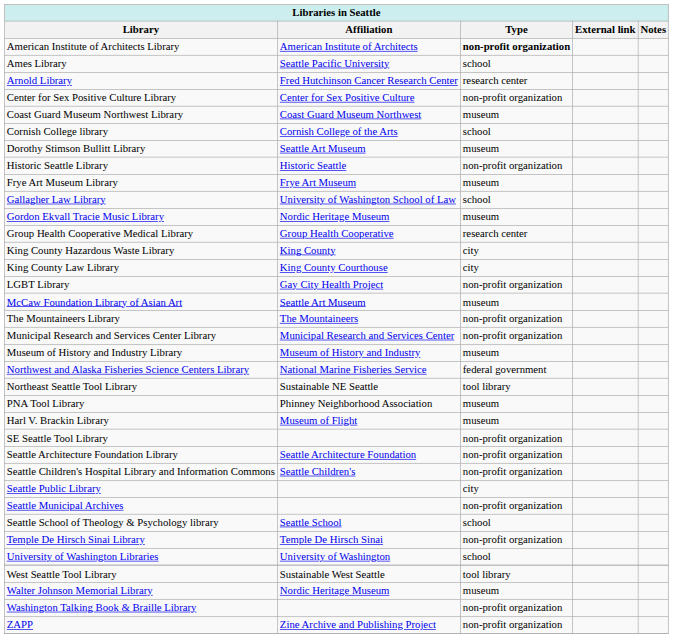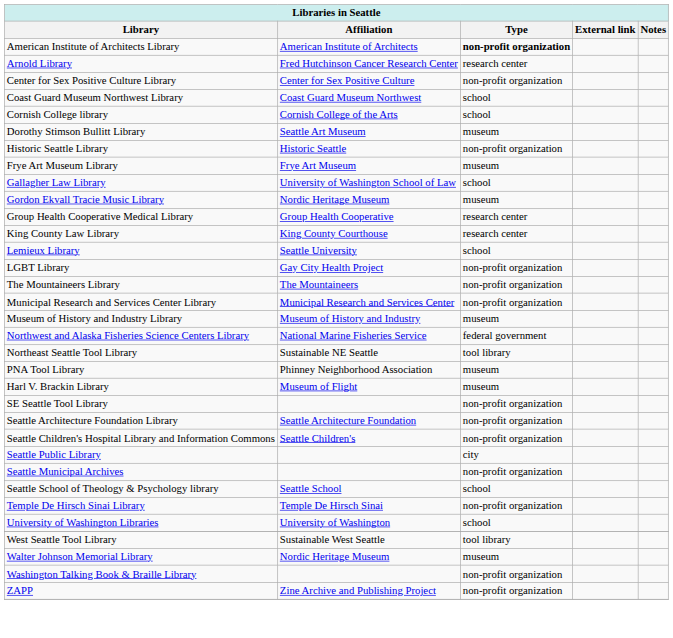 <table class="wikitable sortable">
 <tr>
 <th colspan="5" style="background-color: #CCEEEE;">Libraries in Seattle</th>
 </tr>
 <tr>
 <th>Library</th>
 <th>Affiliation</th>
 <th>Type</th>
 <th>External link</th>
 <th>Notes</th>
 </tr>
 <tr>
 <td>American Institute of Architects Library</td>
 <td><a href='#'>American Institute of Architects</a></td>
 <td><strong>non-profit organization</strong></td>
-<td></td>
-<td></td>
-</tr>
-<tr>
-<td>Ames Library</td>
-<td><a href='#'>Seattle Pacific University</a></td>
-<td>school</td>
 <td></td>
 <td></td>
 </tr>
 <tr>
 <td><a href='#'>Arnold Library</a></td>
 <td><a href='#'>Fred Hutchinson Cancer Research Center</a></td>
 <td>research center</td>
 <td></td>
 <td></td>
 </tr>
 <tr>
 <td>Center for Sex Positive Culture Library</td>
 <td><a href='#'>Center for Sex Positive Culture</a></td>
 <td>non-profit organization</td>
 <td></td>
 <td></td>
 </tr>
 <tr>
 <td>Coast Guard Museum Northwest Library</td>
 <td><a href='#'>Coast Guard Museum Northwest</a></td>
-<td>museum</td>
+<td>school</td>
 <td></td>
 <td></td>
 </tr>
 <tr>
 <td>Cornish College library</td>
 <td><a href='#'>Cornish College of the Arts</a></td>
 <td>school</td>
 <td></td>
 <td></td>
 </tr>
 <tr>
 <td>Dorothy Stimson Bullitt Library</td>
 <td><a href='#'>Seattle Art Museum</a></td>
 <td>museum</td>
 <td></td>
 <td></td>
 </tr>
 <tr>
 <td>Historic Seattle Library</td>
 <td><a href='#'>Historic Seattle</a></td>
 <td>non-profit organization</td>
 <td></td>
 <td></td>
 </tr>
 <tr>
 <td>Frye Art Museum Library</td>
 <td><a href='#'>Frye Art Museum</a></td>
 <td>museum</td>
 <td></td>
 <td></td>
 </tr>
 <tr>
 <td><a href='#'>Gallagher Law Library</a></td>
 <td><a href='#'>University of Washington School of Law</a></td>
 <td>school</td>
 <td></td>
 <td></td>
 </tr>
 <tr>
 <td><a href='#'>Gordon Ekvall Tracie Music Library</a></td>
 <td><a href='#'>Nordic Heritage Museum</a></td>
 <td>museum</td>
 <td></td>
 <td></td>
 </tr>
 <tr>
 <td>Group Health Cooperative Medical Library</td>
 <td><a href='#'>Group Health Cooperative</a></td>
 <td>research center</td>
 <td></td>
 <td></td>
 </tr>
 <tr>
-<td>King County Hazardous Waste Library</td>
-<td><a href='#'>King County</a></td>
-<td>city</td>
+<td>King County Law Library</td>
+<td><a href='#'>King County Courthouse</a></td>
+<td>research center</td>
 <td></td>
 <td></td>
 </tr>
 <tr>
-<td>King County Law Library</td>
-<td><a href='#'>King County Courthouse</a></td>
-<td>city</td>
+<td><a href='#'>Lemieux Library</a></td>
+<td><a href='#'>Seattle University</a></td>
+<td>school</td>
 <td></td>
 <td></td>
 </tr>
 <tr>
 <td>LGBT Library</td>
 <td><a href='#'>Gay City Health Project</a></td>
 <td>non-profit organization</td>
-<td></td>
-<td></td>
-</tr>
-<tr>
-<td><a href='#'>McCaw Foundation Library of Asian Art</a></td>
-<td><a href='#'>Seattle Art Museum</a></td>
-<td>museum</td>
 <td></td>
 <td></td>
 </tr>
 <tr>
 <td>The Mountaineers Library</td>
 <td><a href='#'>The Mountaineers</a></td>
 <td>non-profit organization</td>
 <td></td>
 <td></td>
 </tr>
 <tr>
 <td>Municipal Research and Services Center Library</td>
 <td><a href='#'>Municipal Research and Services Center</a></td>
 <td>non-profit organization</td>
 <td></td>
 <td></td>
 </tr>
 <tr>
 <td>Museum of History and Industry Library</td>
 <td><a href='#'>Museum of History and Industry</a></td>
 <td>museum</td>
 <td></td>
 <td></td>
 </tr>
 <tr>
 <td><a href='#'>Northwest and Alaska Fisheries Science Centers Library</a></td>
 <td><a href='#'>National Marine Fisheries Service</a></td>
 <td>federal government</td>
 <td></td>
 <td></td>
 </tr>
 <tr>
 <td>Northeast Seattle Tool Library</td>
 <td>Sustainable NE Seattle</td>
 <td>tool library</td>
 <td></td>
 <td></td>
 </tr>
 <tr>
 <td>PNA Tool Library</td>
 <td>Phinney Neighborhood Association</td>
 <td>museum</td>
 <td></td>
 <td></td>
 </tr>
 <tr>
 <td>Harl V. Brackin Library</td>
 <td><a href='#'>Museum of Flight</a></td>
 <td>museum</td>
 <td></td>
 <td></td>
 </tr>
 <tr>
 <td>SE Seattle Tool Library</td>
 <td></td>
 <td>non-profit organization</td>
 <td></td>
 <td></td>
 </tr>
 <tr>
 <td>Seattle Architecture Foundation Library</td>
 <td><a href='#'>Seattle Architecture Foundation</a></td>
 <td>non-profit organization</td>
 <td></td>
 <td></td>
 </tr>
 <tr>
 <td>Seattle Children's Hospital Library and Information Commons</td>
 <td><a href='#'>Seattle Children's</a></td>
 <td>non-profit organization</td>
 <td></td>
 <td></td>
 </tr>
 <tr>
 <td><a href='#'>Seattle Public Library</a></td>
 <td></td>
 <td>city</td>
 <td></td>
 <td></td>
 </tr>
 <tr>
 <td><a href='#'>Seattle Municipal Archives</a></td>
 <td></td>
 <td>non-profit organization</td>
 <td></td>
 <td></td>
 </tr>
 <tr>
 <td>Seattle School of Theology & Psychology library</td>
 <td><a href='#'>Seattle School</a></td>
 <td>school</td>
 <td></td>
 <td></td>
 </tr>
 <tr>
 <td><a href='#'>Temple De Hirsch Sinai Library</a></td>
 <td><a href='#'>Temple De Hirsch Sinai</a></td>
 <td>non-profit organization</td>
 <td></td>
 <td></td>
 </tr>
 <tr>
 <td><a href='#'>University of Washington Libraries</a></td>
 <td><a href='#'>University of Washington</a></td>
 <td>school</td>
 <td></td>
 <td></td>
 </tr>
 <tr>
 </tr>
 <tr>
 <td>West Seattle Tool Library</td>
 <td>Sustainable West Seattle</td>
 <td>tool library</td>
 <td></td>
 <td></td>
 </tr>
 <tr>
 <td><a href='#'>Walter Johnson Memorial Library</a></td>
 <td><a href='#'>Nordic Heritage Museum</a></td>
 <td>museum</td>
 <td></td>
 <td></td>
 </tr>
 <tr>
 <td><a href='#'>Washington Talking Book & Braille Library</a></td>
 <td></td>
 <td>non-profit organization</td>
 <td></td>
 <td></td>
 </tr>
 <tr>
 <td><a href='#'>ZAPP</a></td>
 <td><a href='#'>Zine Archive and Publishing Project</a></td>
 <td>non-profit organization</td>
 <td></td>
 <td></td>
 </tr>
 <tr>
 </tr>
 </table>
